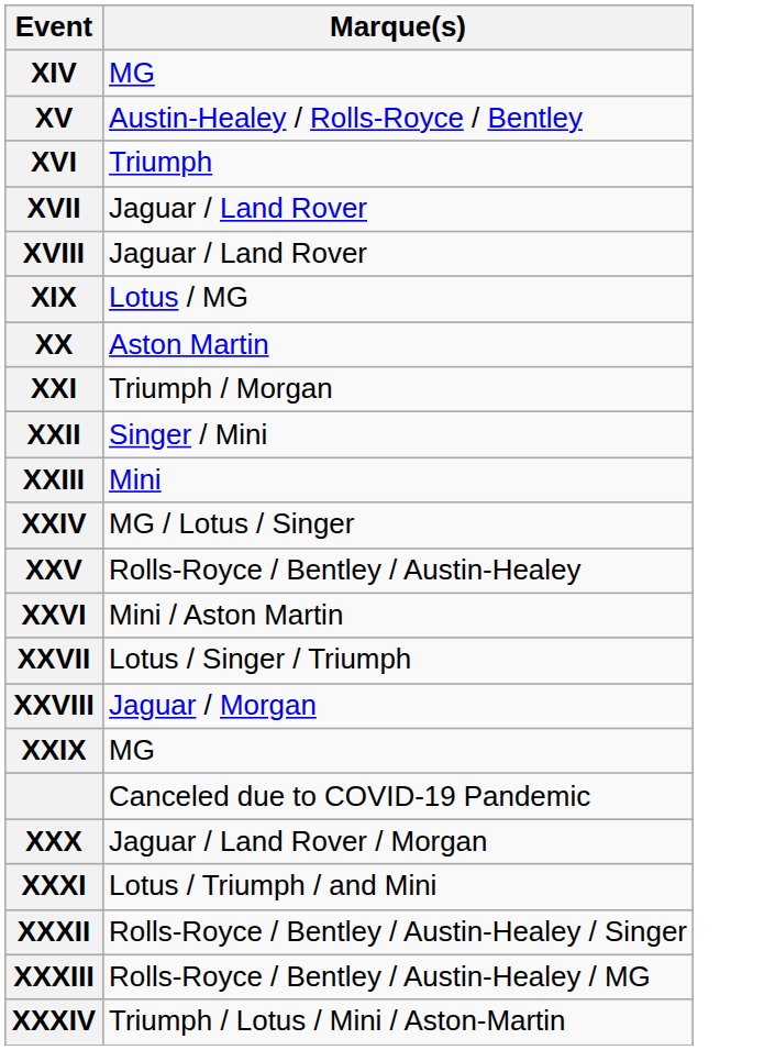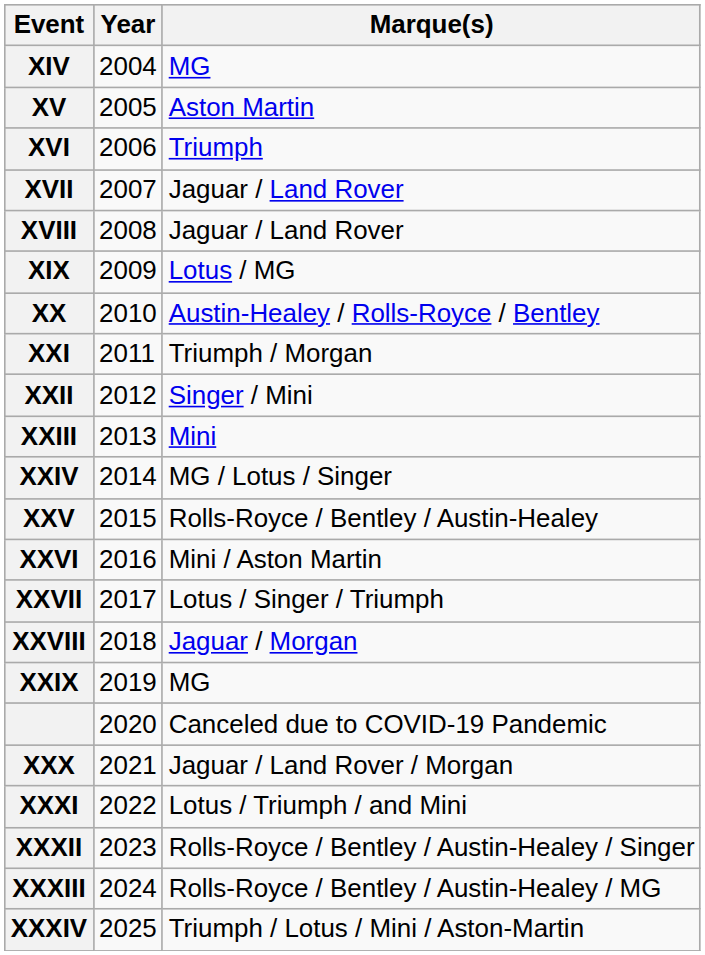 <table class="wikitable">
 <tr>
 <th>Event</th>
+<th>Year</th>
 <th>Marque(s)</th>
 </tr>
 <tr>
 <th>XIV</th>
+<td>2004</td>
 <td><a href='#'>MG</a></td>
 </tr>
 <tr>
 <th>XV</th>
-<td><a href='#'>Austin-Healey</a> / <a href='#'>Rolls-Royce</a> / <a href='#'>Bentley</a></td>
+<td>2005</td>
+<td><a href='#'>Aston Martin</a></td>
 </tr>
 <tr>
 <th>XVI</th>
+<td>2006</td>
 <td><a href='#'>Triumph</a></td>
 </tr>
 <tr>
 <th>XVII</th>
+<td>2007</td>
 <td>Jaguar / <a href='#'>Land Rover</a></td>
 </tr>
 <tr>
 <th>XVIII</th>
+<td>2008</td>
 <td>Jaguar / Land Rover</td>
 </tr>
 <tr>
 <th>XIX</th>
+<td>2009</td>
 <td><a href='#'>Lotus</a> / MG</td>
 </tr>
 <tr>
 <th>XX</th>
-<td><a href='#'>Aston Martin</a></td>
+<td>2010</td>
+<td><a href='#'>Austin-Healey</a> / <a href='#'>Rolls-Royce</a> / <a href='#'>Bentley</a></td>
 </tr>
 <tr>
 <th>XXI</th>
+<td>2011</td>
 <td>Triumph / Morgan</td>
 </tr>
 <tr>
 <th>XXII</th>
+<td>2012</td>
 <td><a href='#'>Singer</a> / Mini</td>
 </tr>
 <tr>
 <th>XXIII</th>
+<td>2013</td>
 <td><a href='#'>Mini</a></td>
 </tr>
 <tr>
 <th>XXIV</th>
+<td>2014</td>
 <td>MG / Lotus / Singer</td>
 </tr>
 <tr>
 <th>XXV</th>
+<td>2015</td>
 <td>Rolls-Royce / Bentley / Austin-Healey</td>
 </tr>
 <tr>
 <th>XXVI</th>
+<td>2016</td>
 <td>Mini / Aston Martin</td>
 </tr>
 <tr>
 <th>XXVII</th>
+<td>2017</td>
 <td>Lotus / Singer / Triumph</td>
 </tr>
 <tr>
 <th>XXVIII</th>
+<td>2018</td>
 <td><a href='#'>Jaguar</a> / <a href='#'>Morgan</a></td>
 </tr>
 <tr>
 <th>XXIX</th>
+<td>2019</td>
 <td>MG</td>
 </tr>
 <tr>
 <th></th>
+<td>2020</td>
 <td>Canceled due to COVID-19 Pandemic</td>
 </tr>
 <tr>
 <th>XXX</th>
+<td>2021</td>
 <td>Jaguar / Land Rover / Morgan</td>
 </tr>
 <tr>
 <th>XXXI</th>
+<td>2022</td>
 <td>Lotus / Triumph / and Mini</td>
 </tr>
 <tr>
 <th>XXXII</th>
+<td>2023</td>
 <td>Rolls-Royce / Bentley / Austin-Healey / Singer</td>
 </tr>
 <tr>
 <th>XXXIII</th>
+<td>2024</td>
 <td>Rolls-Royce / Bentley / Austin-Healey / MG</td>
 </tr>
 <tr>
 <th>XXXIV</th>
+<td>2025</td>
 <td>Triumph / Lotus / Mini / Aston-Martin</td>
 </tr>
 </table>
